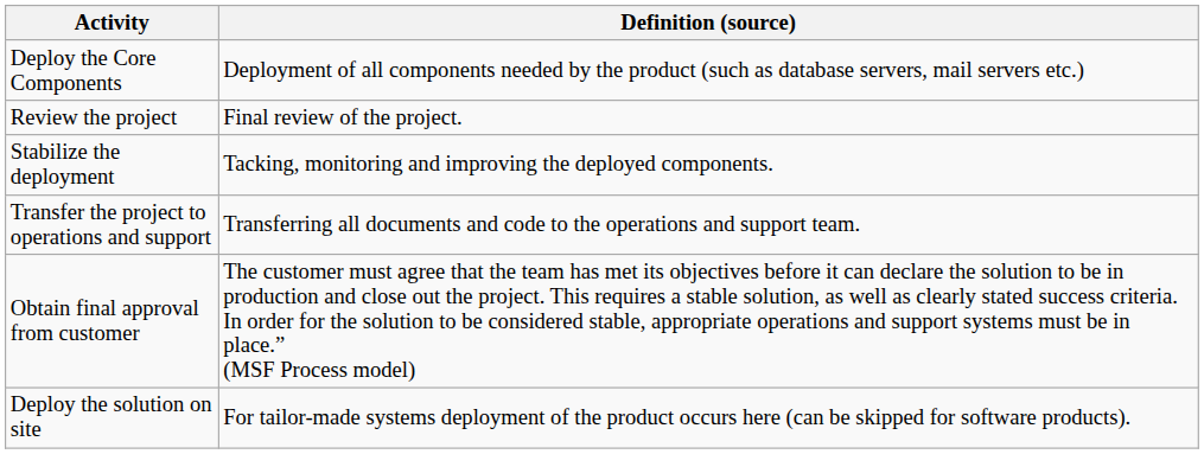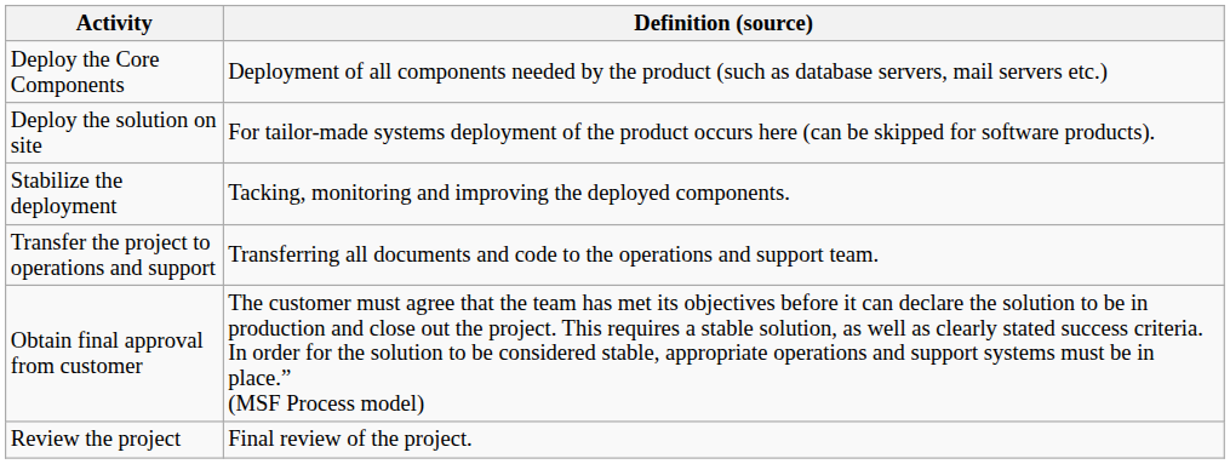 <table class="wikitable">
 <tr>
 <th>Activity</th>
 <th>Definition (source)</th>
 </tr>
 <tr>
 <td>Deploy the Core Components</td>
 <td>Deployment of all components needed by the product (such as database servers, mail servers etc.)</td>
 </tr>
 <tr>
-<td>Review the project</td>
-<td>Final review of the project.</td>
+<td>Deploy the solution on site</td>
+<td>For tailor-made systems deployment of the product occurs here (can be skipped for software products).</td>
 </tr>
 <tr>
 <td>Stabilize the deployment</td>
 <td>Tacking, monitoring and improving the deployed components.</td>
 </tr>
 <tr>
 <td>Transfer the project to operations and support</td>
 <td>Transferring all documents and code to the operations and support team.</td>
 </tr>
 <tr>
 <td>Obtain final approval from customer</td>
 <td>The customer must agree that the team has met its objectives before it can declare the solution to be in production and close out the project. This requires a stable solution, as well as clearly stated success criteria. In order for the solution to be considered stable, appropriate operations and support systems must be in place.”<br>(MSF Process model)</td>
 </tr>
 <tr>
-<td>Deploy the solution on site</td>
-<td>For tailor-made systems deployment of the product occurs here (can be skipped for software products).</td>
+<td>Review the project</td>
+<td>Final review of the project.</td>
 </tr>
 </table>
